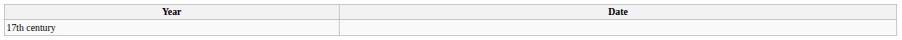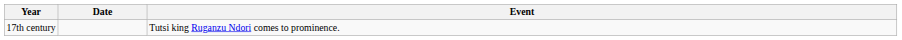 <table class="wikitable">
 <tr>
 <th style="width:6%;">Year</th>
 <th style="width:10%;">Date</th>
+<th>Event</th>
 </tr>
 <tr>
 <td>17th century</td>
 <td></td>
+<td>Tutsi king <a href='#'>Ruganzu Ndori</a> comes to prominence.</td>
 </tr>
 </table>
